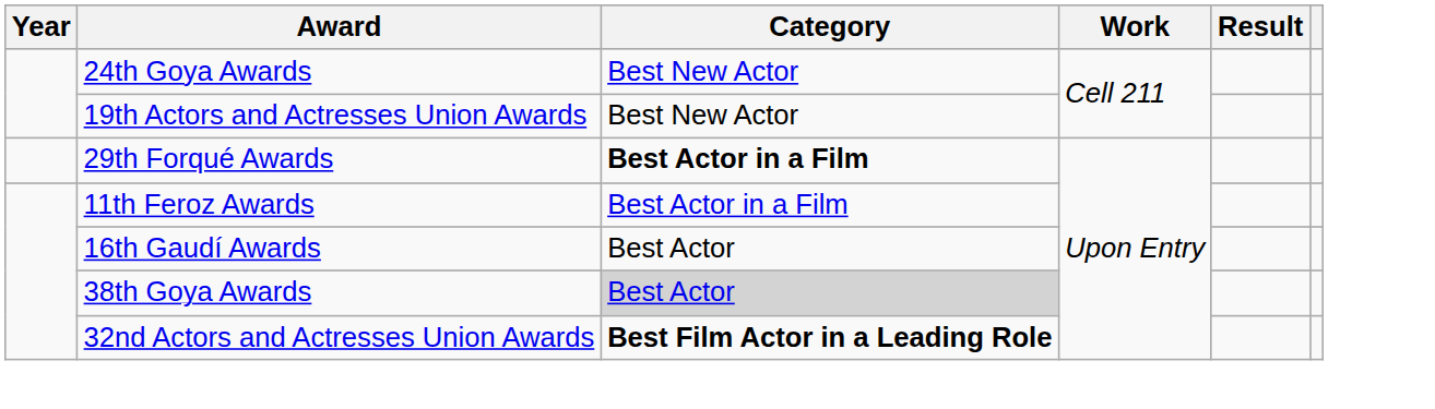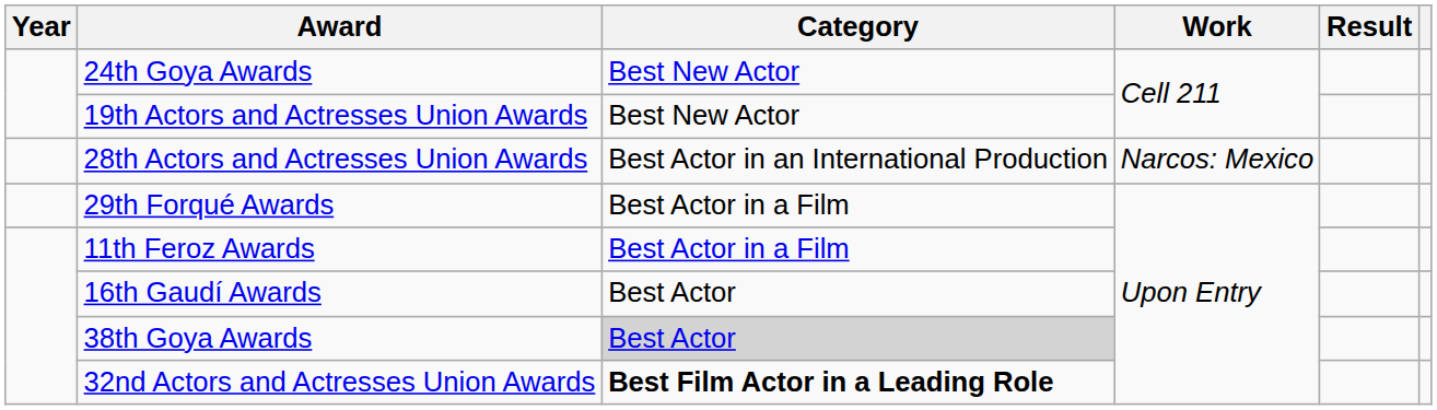 <table class="wikitable sortable plainrowheaders">
 <tr>
 <th>Year</th>
 <th>Award</th>
 <th>Category</th>
 <th>Work</th>
 <th>Result</th>
 <th scope="col" class="unsortable"></th>
 </tr>
 <tr>
 <td rowspan = "2"></td>
 <td><a href='#'>24th Goya Awards</a></td>
 <td><a href='#'>Best New Actor</a></td>
 <td rowspan = "2"><em>Cell 211</em></td>
 <td></td>
 <td></td>
 </tr>
 <tr>
 <td><a href='#'>19th Actors and Actresses Union Awards</a></td>
 <td>Best New Actor</td>
 <td></td>
 <td></td>
 </tr>
 <tr>
 <td></td>
+<td><a href='#'>28th Actors and Actresses Union Awards</a></td>
+<td>Best Actor in an International Production</td>
+<td><em>Narcos: Mexico</em></td>
+<td></td>
+<td></td>
+</tr>
+<tr>
+<td></td>
 <td><a href='#'>29th Forqué Awards</a></td>
-<td><strong>Best Actor in a Film</strong></td>
+<td>Best Actor in a Film</td>
 <td rowspan = "5"><em>Upon Entry</em></td>
 <td></td>
 <td></td>
 </tr>
 <tr>
 <td rowspan = "4"></td>
 <td><a href='#'>11th Feroz Awards</a></td>
 <td><a href='#'>Best Actor in a Film</a></td>
 <td></td>
 <td></td>
 </tr>
 <tr>
 <td><a href='#'>16th Gaudí Awards</a></td>
 <td>Best Actor</td>
 <td></td>
 <td></td>
 </tr>
 <tr>
 <td><a href='#'>38th Goya Awards</a></td>
 <td style="background: lightgrey;"><a href='#'>Best Actor</a></td>
 <td></td>
 <td></td>
 </tr>
 <tr>
 <td><a href='#'>32nd Actors and Actresses Union Awards</a></td>
 <td><strong>Best Film Actor in a Leading Role</strong></td>
 <td></td>
 <td></td>
 </tr>
 </table>
